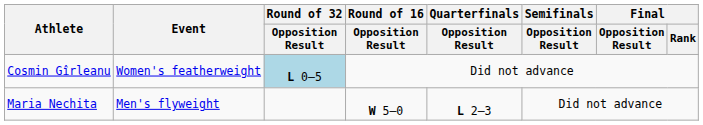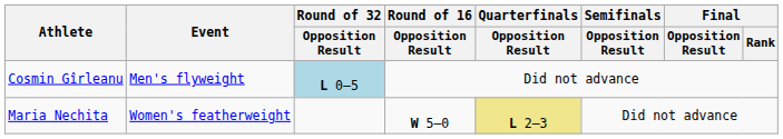 <table class="wikitable" style="font-size:90%">
 <tr>
 <th rowspan="2">Athlete</th>
 <th rowspan="2">Event</th>
 <th>Round of 32</th>
 <th>Round of 16</th>
 <th>Quarterfinals</th>
 <th>Semifinals</th>
 <th colspan=2>Final</th>
 </tr>
 <tr style="font-size:95%">
 <th>Opposition<br>Result</th>
 <th>Opposition<br>Result</th>
 <th>Opposition<br>Result</th>
 <th>Opposition<br>Result</th>
 <th>Opposition<br>Result</th>
 <th>Rank</th>
 </tr>
 <tr align=center>
 <td align=left><a href='#'>Cosmin Gîrleanu</a></td>
-<td align=left><a href='#'>Women's featherweight</a></td>
+<td align=left><a href='#'>Men's flyweight</a></td>
 <td style="background: lightblue;"><br><strong>L</strong> 0–5</td>
 <td colspan=5>Did not advance</td>
 </tr>
 <tr align=center>
 <td align=left><a href='#'>Maria Nechita</a></td>
-<td align=left><a href='#'>Men's flyweight</a></td>
+<td align=left><a href='#'>Women's featherweight</a></td>
 <td></td>
 <td><br><strong>W</strong> 5–0</td>
-<td><br><strong>L</strong> 2–3</td>
+<td style="background: khaki;"><br><strong>L</strong> 2–3</td>
 <td colspan="3">Did not advance</td>
 </tr>
 </table>
